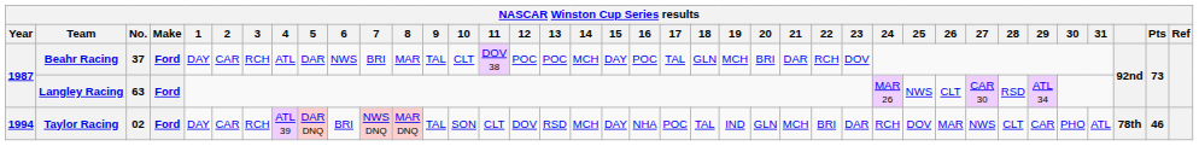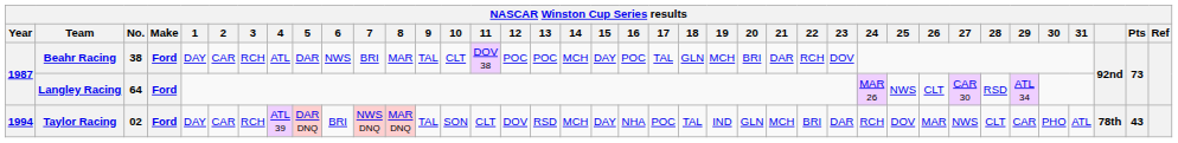 <table class="wikitable" style="text-align:center; font-size:75%">
 <tr>
 <th colspan=45><a href='#'>NASCAR</a> <a href='#'>Winston Cup Series</a> results</th>
 </tr>
 <tr>
 <th>Year</th>
 <th>Team</th>
 <th>No.</th>
 <th>Make</th>
 <th>1</th>
 <th>2</th>
 <th>3</th>
 <th>4</th>
 <th>5</th>
 <th>6</th>
 <th>7</th>
 <th>8</th>
 <th>9</th>
 <th>10</th>
 <th>11</th>
 <th>12</th>
 <th>13</th>
 <th>14</th>
 <th>15</th>
 <th>16</th>
 <th>17</th>
 <th>18</th>
 <th>19</th>
 <th>20</th>
 <th>21</th>
 <th>22</th>
 <th>23</th>
 <th>24</th>
 <th>25</th>
 <th>26</th>
 <th>27</th>
 <th>28</th>
 <th>29</th>
 <th>30</th>
 <th>31</th>
 <th></th>
 <th>Pts</th>
 <th>Ref</th>
 </tr>
 <tr>
 <th rowspan=2><a href='#'>1987</a></th>
 <th><a href='#'>Beahr Racing</a></th>
-<th>37</th>
+<th>38</th>
 <th><a href='#'>Ford</a></th>
 <td><a href='#'>DAY</a></td>
 <td><a href='#'>CAR</a></td>
 <td><a href='#'>RCH</a></td>
 <td><a href='#'>ATL</a></td>
 <td><a href='#'>DAR</a></td>
 <td><a href='#'>NWS</a></td>
 <td><a href='#'>BRI</a></td>
 <td><a href='#'>MAR</a></td>
 <td><a href='#'>TAL</a></td>
 <td><a href='#'>CLT</a></td>
 <td style="background:#EFCFFF;"><a href='#'>DOV</a><br><small>38</small></td>
 <td><a href='#'>POC</a></td>
 <td><a href='#'>POC</a></td>
 <td><a href='#'>MCH</a></td>
 <td><a href='#'>DAY</a></td>
 <td><a href='#'>POC</a></td>
 <td><a href='#'>TAL</a></td>
 <td><a href='#'>GLN</a></td>
 <td><a href='#'>MCH</a></td>
 <td><a href='#'>BRI</a></td>
 <td><a href='#'>DAR</a></td>
 <td><a href='#'>RCH</a></td>
 <td><a href='#'>DOV</a></td>
 <td colspan=8></td>
 <th rowspan=2>92nd</th>
 <th rowspan=2>73</th>
 <th rowspan=2></th>
 </tr>
 <tr>
 <th><a href='#'>Langley Racing</a></th>
-<th>63</th>
+<th>64</th>
 <th><a href='#'>Ford</a></th>
 <td colspan=23></td>
 <td style="background:#EFCFFF;"><a href='#'>MAR</a><br><small>26</small></td>
 <td><a href='#'>NWS</a></td>
 <td><a href='#'>CLT</a></td>
 <td style="background:#EFCFFF;"><a href='#'>CAR</a><br><small>30</small></td>
 <td><a href='#'>RSD</a></td>
 <td style="background:#EFCFFF;"><a href='#'>ATL</a><br><small>34</small></td>
 <td colspan=2></td>
 </tr>
 <tr>
 <th><a href='#'>1994</a></th>
 <th><a href='#'>Taylor Racing</a></th>
 <th>02</th>
 <th><a href='#'>Ford</a></th>
 <td><a href='#'>DAY</a></td>
 <td><a href='#'>CAR</a></td>
 <td><a href='#'>RCH</a></td>
 <td style="background:#EFCFFF;"><a href='#'>ATL</a><br><small>39</small></td>
 <td style="background:#FFCFCF;"><a href='#'>DAR</a><br><small>DNQ</small></td>
 <td><a href='#'>BRI</a></td>
 <td style="background:#FFCFCF;"><a href='#'>NWS</a><br><small>DNQ</small></td>
 <td style="background:#FFCFCF;"><a href='#'>MAR</a><br><small>DNQ</small></td>
 <td><a href='#'>TAL</a></td>
 <td><a href='#'>SON</a></td>
 <td><a href='#'>CLT</a></td>
 <td><a href='#'>DOV</a></td>
 <td><a href='#'>RSD</a></td>
 <td><a href='#'>MCH</a></td>
 <td><a href='#'>DAY</a></td>
 <td><a href='#'>NHA</a></td>
 <td><a href='#'>POC</a></td>
 <td><a href='#'>TAL</a></td>
 <td><a href='#'>IND</a></td>
 <td><a href='#'>GLN</a></td>
 <td><a href='#'>MCH</a></td>
 <td><a href='#'>BRI</a></td>
 <td><a href='#'>DAR</a></td>
 <td><a href='#'>RCH</a></td>
 <td><a href='#'>DOV</a></td>
 <td><a href='#'>MAR</a></td>
 <td><a href='#'>NWS</a></td>
 <td><a href='#'>CLT</a></td>
 <td><a href='#'>CAR</a></td>
 <td><a href='#'>PHO</a></td>
 <td><a href='#'>ATL</a></td>
 <th>78th</th>
-<th>46</th>
+<th>43</th>
 <th></th>
 </tr>
 </table>
